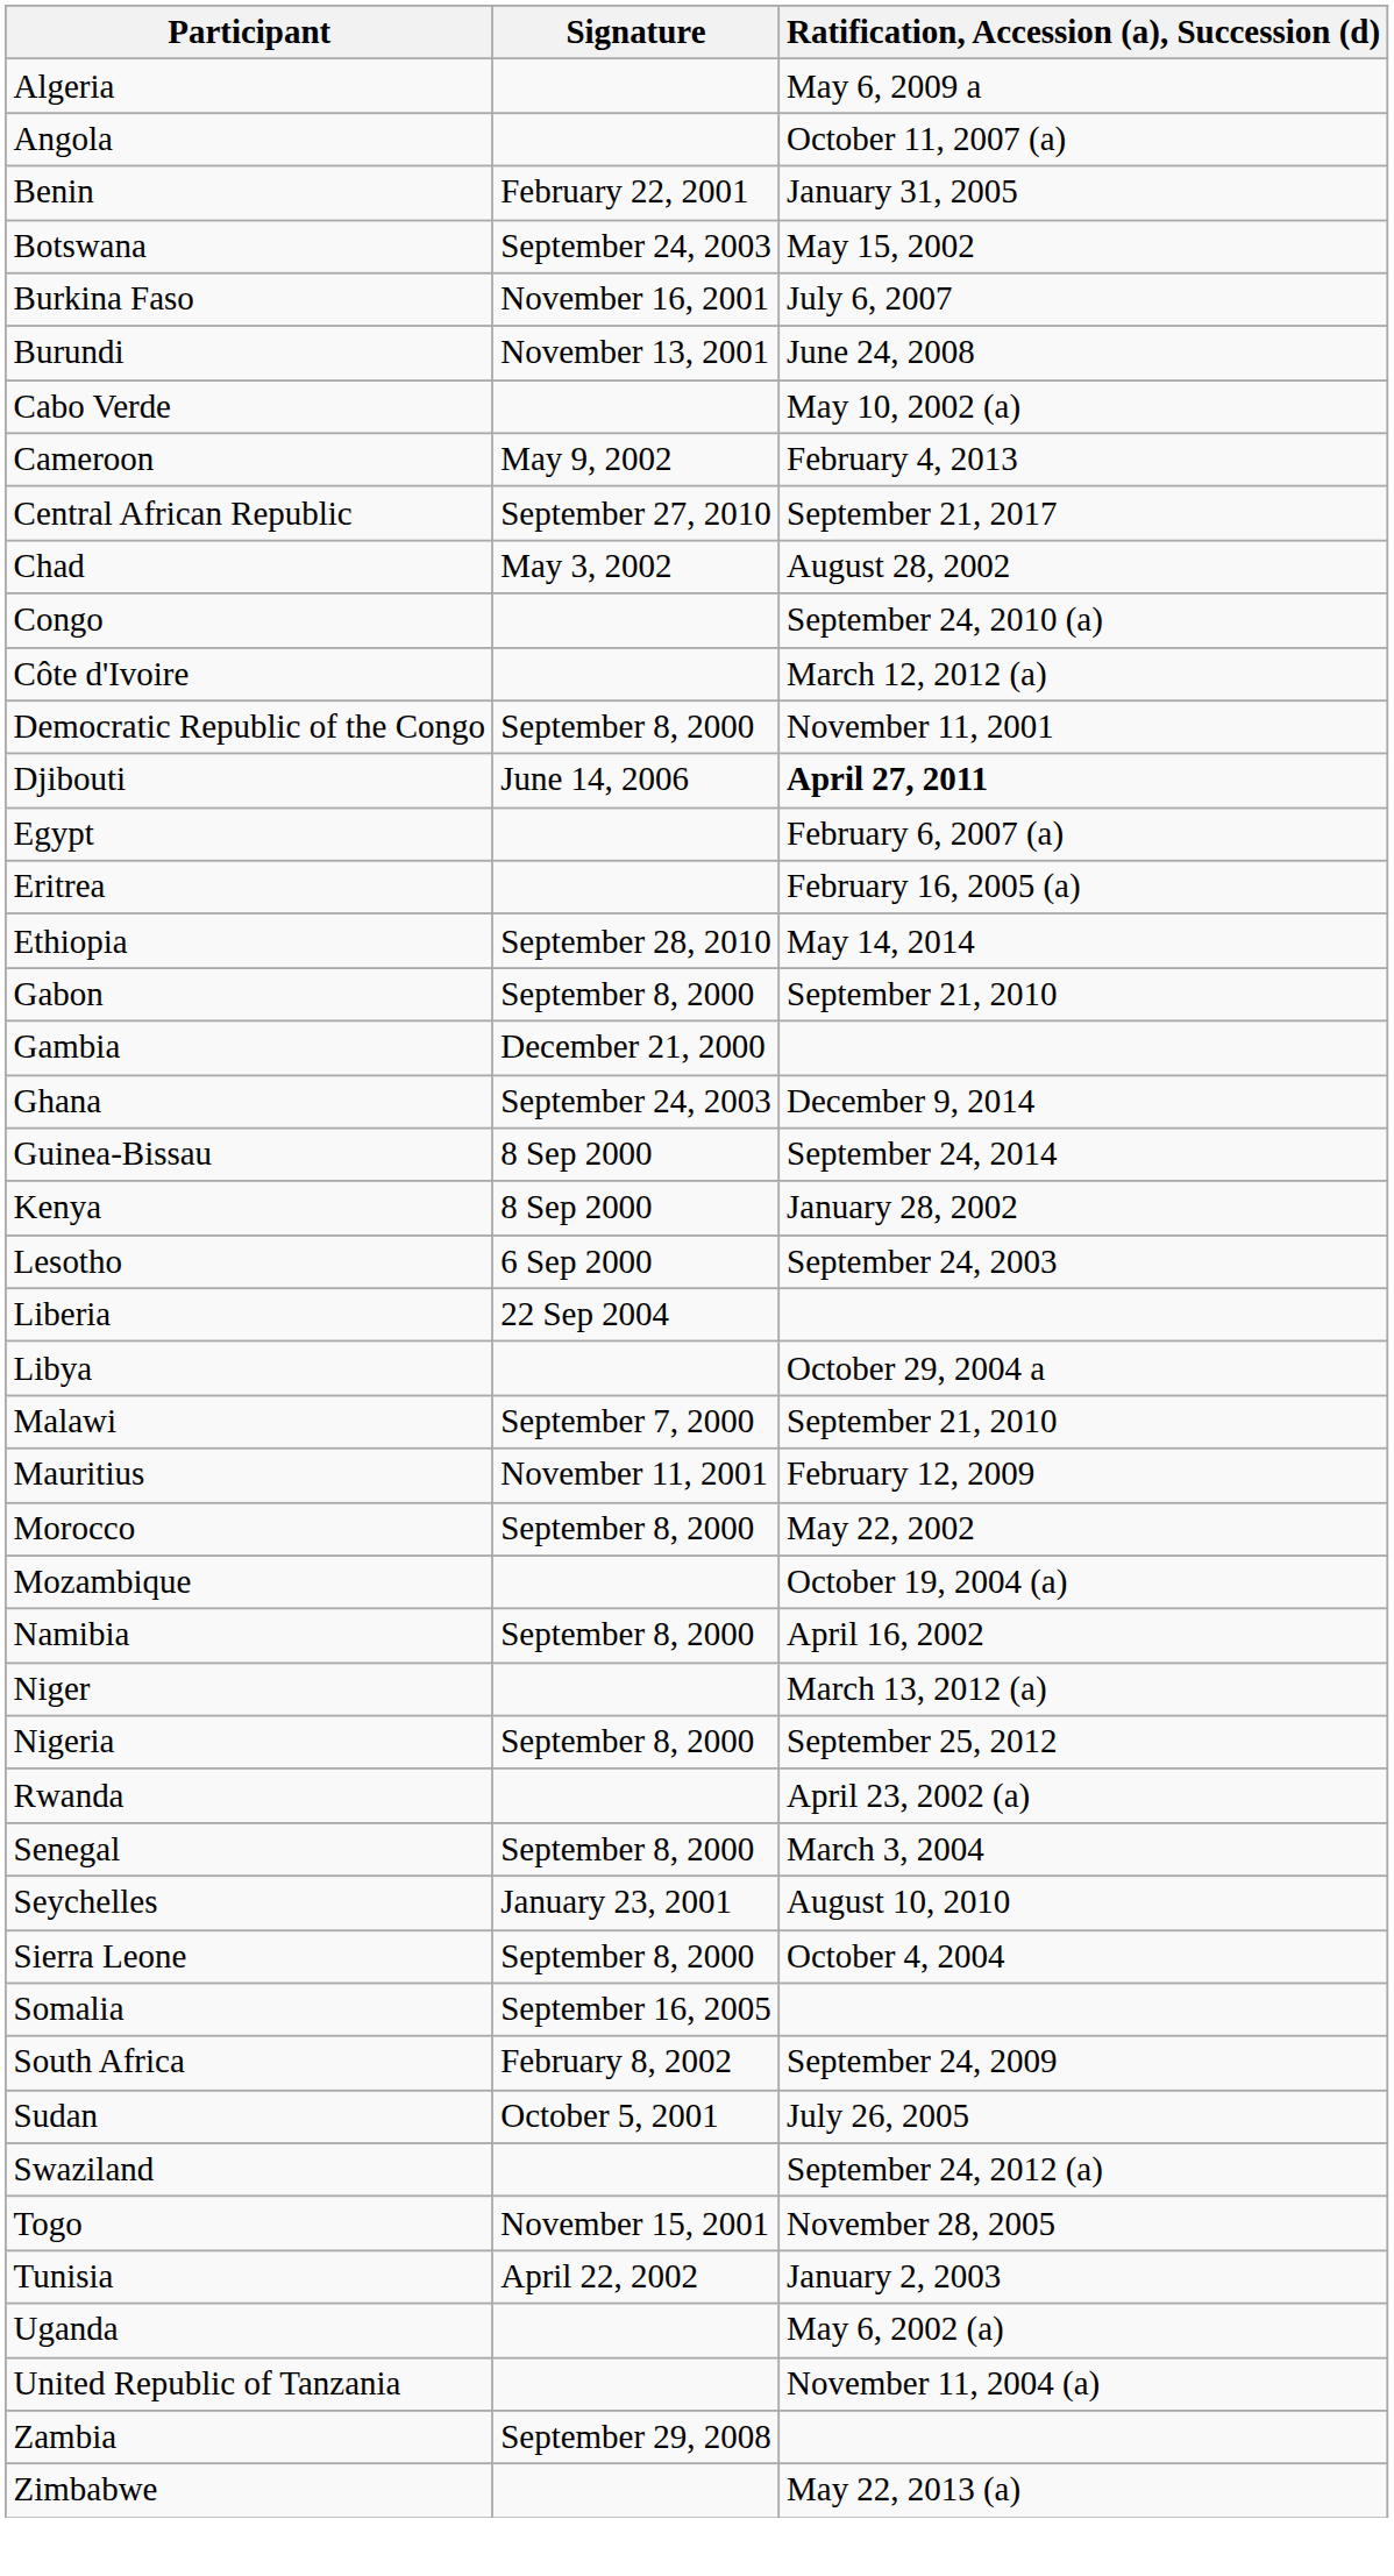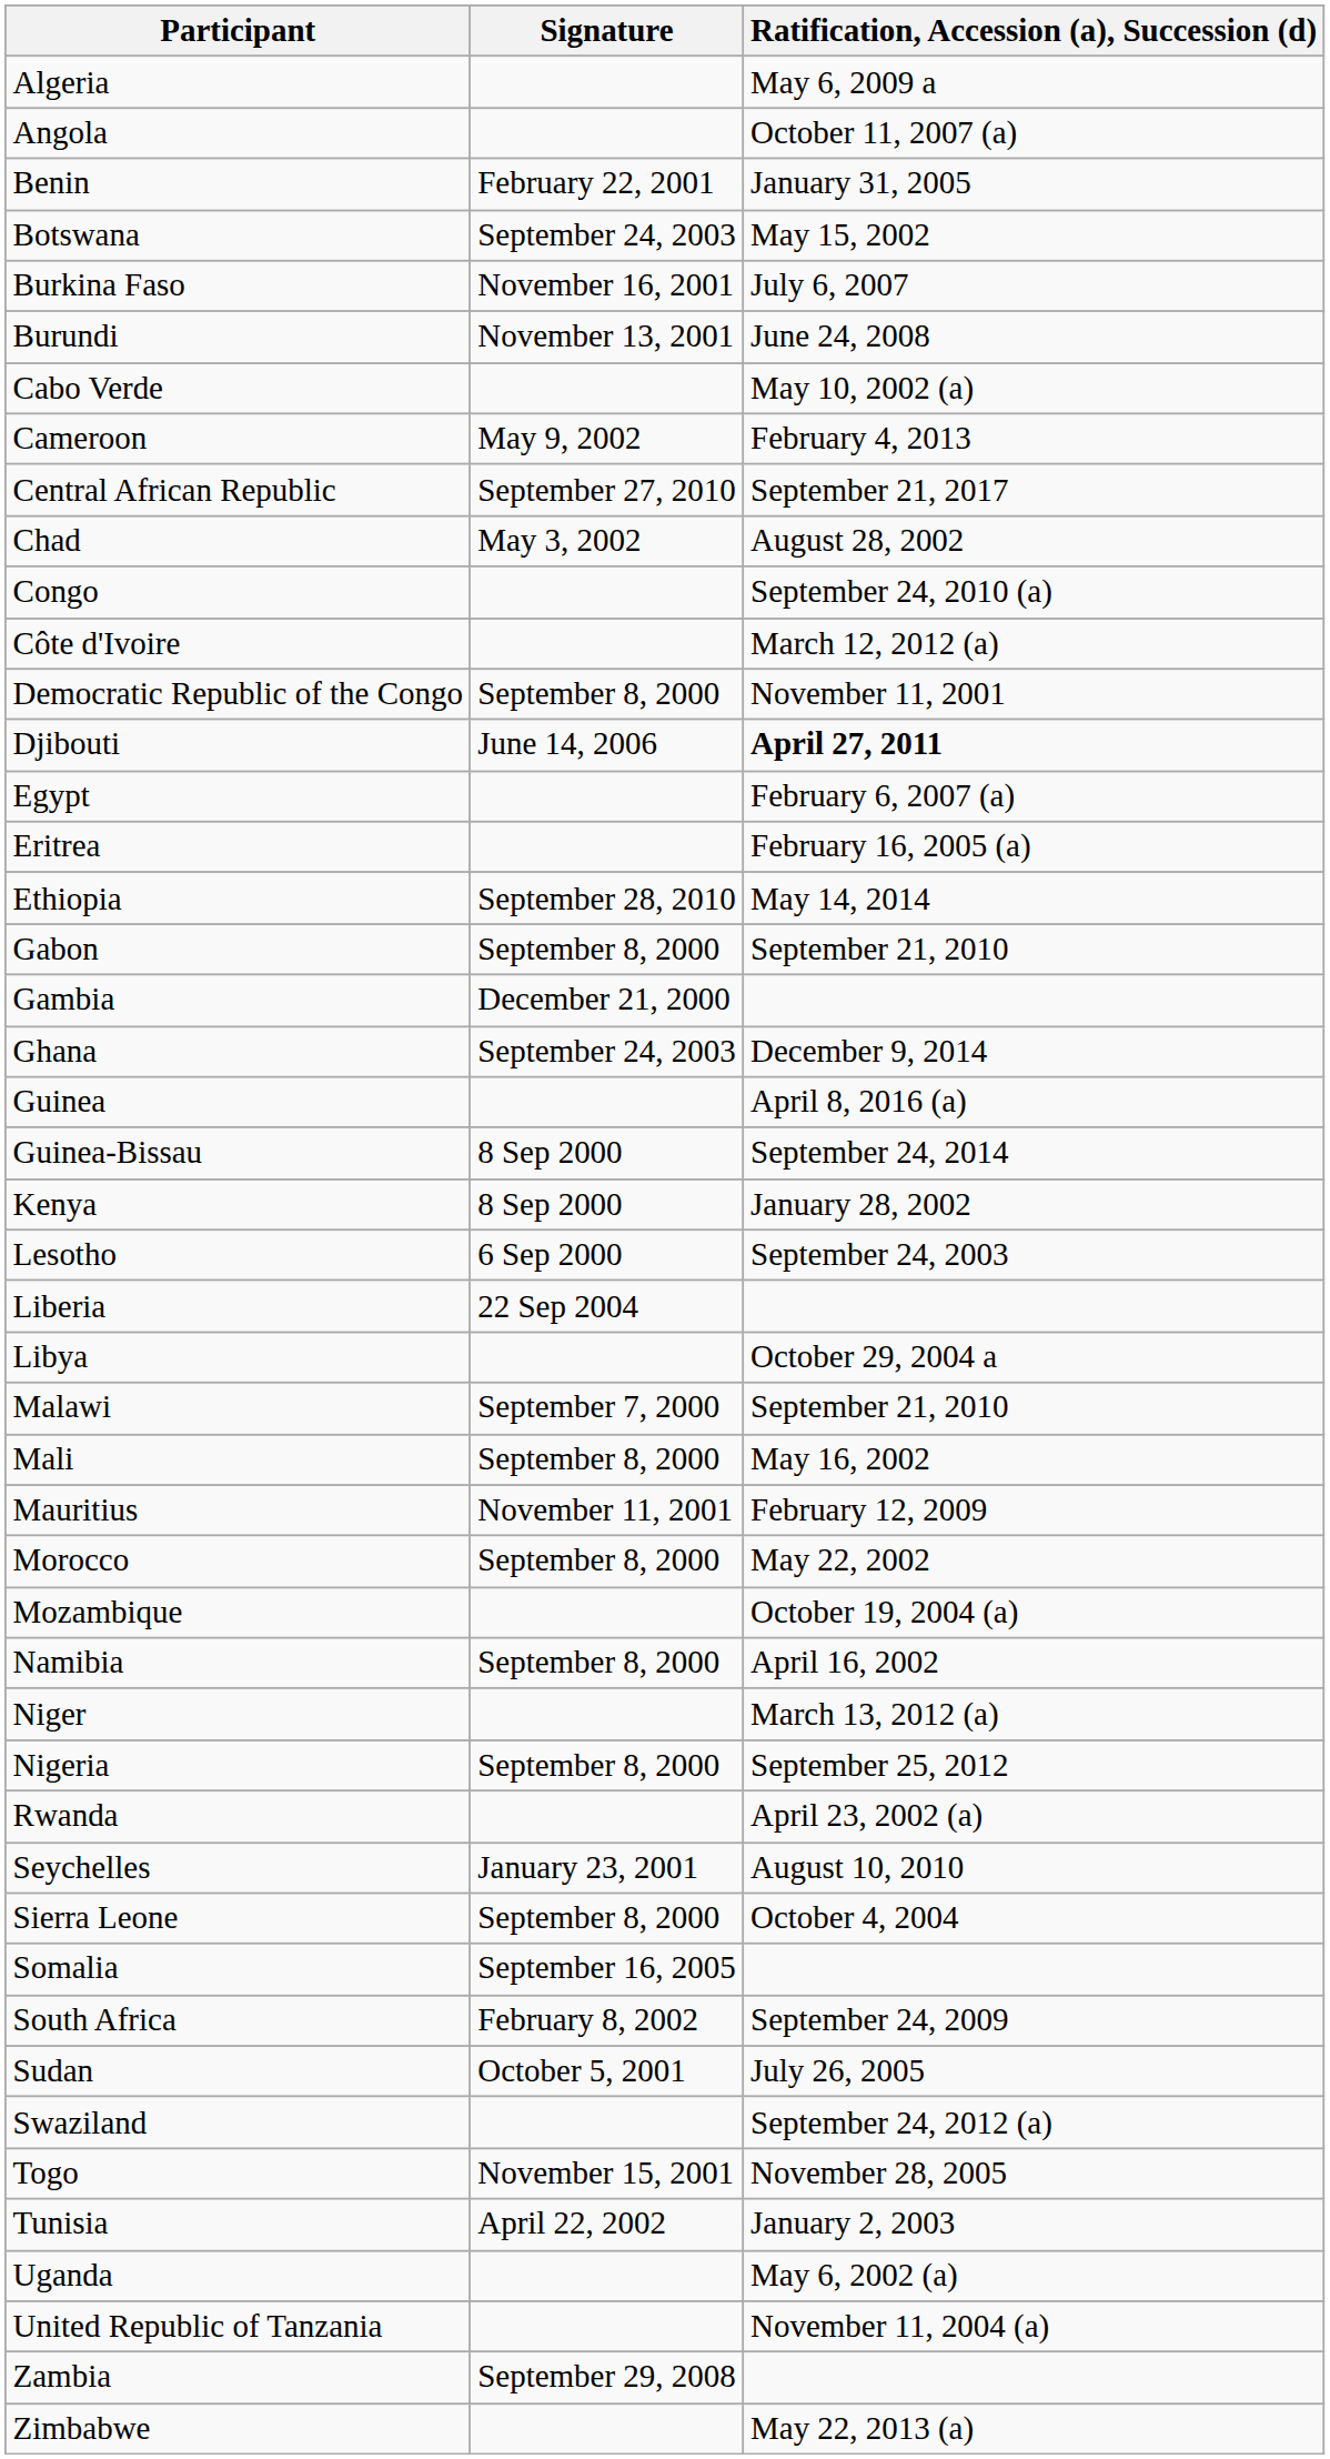 <table class="wikitable">
 <tr>
 <th>Participant</th>
 <th>Signature</th>
 <th>Ratification, Accession (a), Succession (d)</th>
 </tr>
 <tr>
 <td>Algeria</td>
 <td></td>
 <td>May 6, 2009 a</td>
 </tr>
 <tr>
 <td>Angola</td>
 <td></td>
 <td>October 11, 2007 (a)</td>
 </tr>
 <tr>
 <td>Benin</td>
 <td>February 22, 2001</td>
 <td>January 31, 2005</td>
 </tr>
 <tr>
 <td>Botswana</td>
 <td>September 24, 2003</td>
 <td>May 15, 2002</td>
 </tr>
 <tr>
 <td>Burkina Faso</td>
 <td>November 16, 2001</td>
 <td>July 6, 2007</td>
 </tr>
 <tr>
 <td>Burundi</td>
 <td>November 13, 2001</td>
 <td>June 24, 2008</td>
 </tr>
 <tr>
 <td>Cabo Verde</td>
 <td></td>
 <td>May 10, 2002 (a)</td>
 </tr>
 <tr>
 <td>Cameroon</td>
 <td>May 9, 2002</td>
 <td>February 4, 2013</td>
 </tr>
 <tr>
 <td>Central African Republic</td>
 <td>September 27, 2010</td>
 <td>September 21, 2017</td>
 </tr>
 <tr>
 <td>Chad</td>
 <td>May 3, 2002</td>
 <td>August 28, 2002</td>
 </tr>
 <tr>
 <td>Congo</td>
 <td></td>
 <td>September 24, 2010 (a)</td>
 </tr>
 <tr>
 <td>Côte d'Ivoire</td>
 <td></td>
 <td>March 12, 2012 (a)</td>
 </tr>
 <tr>
 <td>Democratic Republic of the Congo</td>
 <td>September 8, 2000</td>
 <td>November 11, 2001</td>
 </tr>
 <tr>
 <td>Djibouti</td>
 <td>June 14, 2006</td>
 <td><strong>April 27, 2011</strong></td>
 </tr>
 <tr>
 <td>Egypt</td>
 <td></td>
 <td>February 6, 2007 (a)</td>
 </tr>
 <tr>
 <td>Eritrea</td>
 <td></td>
 <td>February 16, 2005 (a)</td>
 </tr>
 <tr>
 <td>Ethiopia</td>
 <td>September 28, 2010</td>
 <td>May 14, 2014</td>
 </tr>
 <tr>
 <td>Gabon</td>
 <td>September 8, 2000</td>
 <td>September 21, 2010</td>
 </tr>
 <tr>
 <td>Gambia</td>
 <td>December 21, 2000</td>
 <td></td>
 </tr>
 <tr>
 <td>Ghana</td>
 <td>September 24, 2003</td>
 <td>December 9, 2014</td>
 </tr>
 <tr>
+<td>Guinea</td>
+<td></td>
+<td>April 8, 2016 (a)</td>
+</tr>
+<tr>
 <td>Guinea-Bissau</td>
 <td>8 Sep	2000</td>
 <td>September 24, 2014</td>
 </tr>
 <tr>
 <td>Kenya</td>
 <td>8 Sep	2000</td>
 <td>January 28, 2002</td>
 </tr>
 <tr>
 <td>Lesotho</td>
 <td>6 Sep	2000</td>
 <td>September 24, 2003</td>
 </tr>
 <tr>
 <td>Liberia</td>
 <td>22 Sep	2004</td>
 <td></td>
 </tr>
 <tr>
 <td>Libya</td>
 <td></td>
 <td>October 29, 2004 a</td>
 </tr>
 <tr>
 <td>Malawi</td>
 <td>September 7, 2000</td>
 <td>September 21, 2010</td>
+</tr>
+<tr>
+<td>Mali</td>
+<td>September 8, 2000</td>
+<td>May 16, 2002</td>
 </tr>
 <tr>
 <td>Mauritius</td>
 <td>November 11, 2001</td>
 <td>February 12, 2009</td>
 </tr>
 <tr>
 <td>Morocco</td>
 <td>September 8, 2000</td>
 <td>May 22, 2002</td>
 </tr>
 <tr>
 <td>Mozambique</td>
 <td></td>
 <td>October 19, 2004 (a)</td>
 </tr>
 <tr>
 <td>Namibia</td>
 <td>September 8, 2000</td>
 <td>April 16, 2002</td>
 </tr>
 <tr>
 <td>Niger</td>
 <td></td>
 <td>March 13, 2012 (a)</td>
 </tr>
 <tr>
 <td>Nigeria</td>
 <td>September 8, 2000</td>
 <td>September 25, 2012</td>
 </tr>
 <tr>
 <td>Rwanda</td>
 <td></td>
 <td>April 23, 2002 (a)</td>
-</tr>
-<tr>
-<td>Senegal</td>
-<td>September 8, 2000</td>
-<td>March 3, 2004</td>
 </tr>
 <tr>
 <td>Seychelles</td>
 <td>January 23, 2001</td>
 <td>August 10, 2010</td>
 </tr>
 <tr>
 <td>Sierra Leone</td>
 <td>September 8, 2000</td>
 <td>October 4, 2004</td>
 </tr>
 <tr>
 <td>Somalia</td>
 <td>September 16, 2005</td>
 <td></td>
 </tr>
 <tr>
 <td>South Africa</td>
 <td>February 8, 2002</td>
 <td>September 24, 2009</td>
 </tr>
 <tr>
 <td>Sudan</td>
 <td>October 5, 2001</td>
 <td>July 26, 2005</td>
 </tr>
 <tr>
 <td>Swaziland</td>
 <td></td>
 <td>September 24, 2012 (a)</td>
 </tr>
 <tr>
 <td>Togo</td>
 <td>November 15, 2001</td>
 <td>November 28, 2005</td>
 </tr>
 <tr>
 <td>Tunisia</td>
 <td>April 22, 2002</td>
 <td>January 2, 2003</td>
 </tr>
 <tr>
 <td>Uganda</td>
 <td></td>
 <td>May 6, 2002 (a)</td>
 </tr>
 <tr>
 <td>United Republic of Tanzania</td>
 <td></td>
 <td>November 11, 2004 (a)</td>
 </tr>
 <tr>
 <td>Zambia</td>
 <td>September 29, 2008</td>
 <td></td>
 </tr>
 <tr>
 <td>Zimbabwe</td>
 <td></td>
 <td>May 22, 2013 (a)</td>
 </tr>
 </table>
